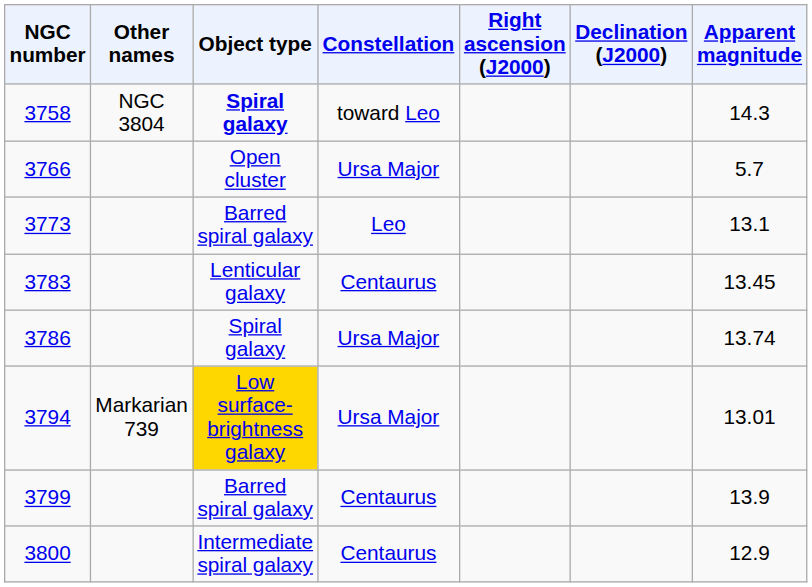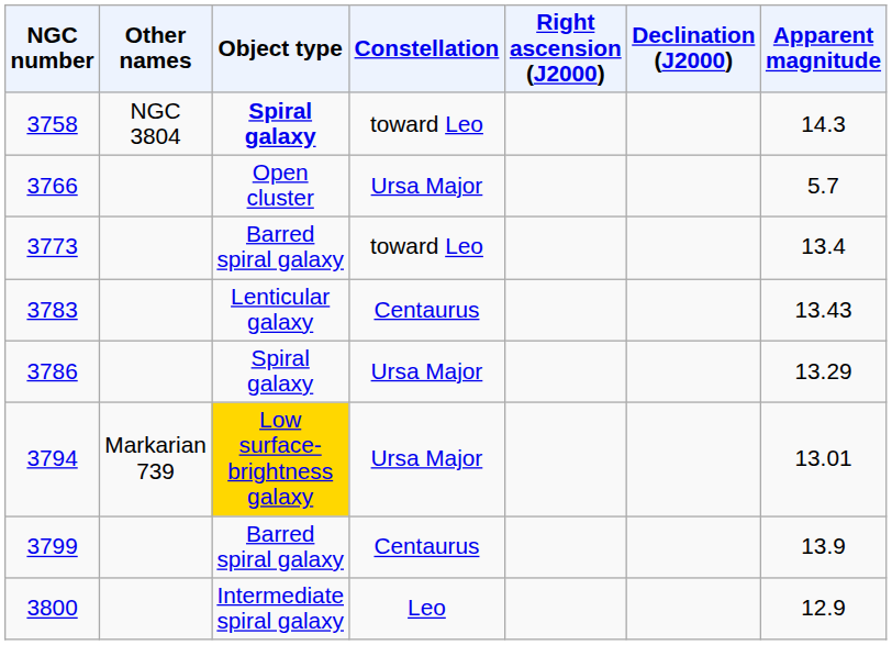 <table class="wikitable sortable sticky-header sort-under" style="text-align: center;">
 <tr>
 <th style="background-color:#edf3fe; width: 10%;">NGC number</th>
 <th style="background-color:#edf3fe; width: 15%;">Other names</th>
 <th style="background-color:#edf3fe; width: 20%;">Object type</th>
 <th style="background-color:#edf3fe; width: 15%;"><a href='#'>Constellation</a></th>
 <th style="background-color:#edf3fe; width: 15%;"><a href='#'>Right ascension</a> (<a href='#'>J2000</a>)</th>
 <th style="background-color:#edf3fe; width: 15%;"><a href='#'>Declination</a> (<a href='#'>J2000</a>)</th>
 <th style="background-color:#edf3fe; width: 10%;"><a href='#'>Apparent magnitude</a></th>
 </tr>
 <tr>
 <td><a href='#'>3758</a></td>
 <td>NGC 3804</td>
 <td><strong><a href='#'>Spiral galaxy</a></strong></td>
 <td>toward <a href='#'>Leo</a></td>
 <td></td>
 <td></td>
 <td>14.3</td>
 </tr>
 <tr>
 <td><a href='#'>3766</a></td>
 <td></td>
 <td><a href='#'>Open cluster</a></td>
 <td><a href='#'>Ursa Major</a></td>
 <td></td>
 <td></td>
 <td>5.7</td>
 </tr>
 <tr>
 <td><a href='#'>3773</a></td>
 <td></td>
 <td><a href='#'>Barred spiral galaxy</a></td>
-<td><a href='#'>Leo</a></td>
+<td>toward <a href='#'>Leo</a></td>
 <td></td>
 <td></td>
-<td>13.1</td>
+<td>13.4</td>
 </tr>
 <tr>
 <td><a href='#'>3783</a></td>
 <td></td>
 <td><a href='#'>Lenticular galaxy</a></td>
 <td><a href='#'>Centaurus</a></td>
 <td></td>
 <td></td>
-<td>13.45</td>
+<td>13.43</td>
 </tr>
 <tr>
 <td><a href='#'>3786</a></td>
 <td></td>
 <td><a href='#'>Spiral galaxy</a></td>
 <td><a href='#'>Ursa Major</a></td>
 <td></td>
 <td></td>
-<td>13.74</td>
+<td>13.29</td>
 </tr>
 <tr>
 <td><a href='#'>3794</a></td>
 <td>Markarian 739</td>
 <td style="background: gold;"><a href='#'>Low surface-brightness galaxy</a></td>
 <td><a href='#'>Ursa Major</a></td>
 <td></td>
 <td></td>
 <td>13.01</td>
 </tr>
 <tr>
 <td><a href='#'>3799</a></td>
 <td></td>
 <td><a href='#'>Barred spiral galaxy</a></td>
 <td><a href='#'>Centaurus</a></td>
 <td></td>
 <td></td>
 <td>13.9</td>
 </tr>
 <tr>
 <td><a href='#'>3800</a></td>
 <td></td>
 <td><a href='#'>Intermediate spiral galaxy</a></td>
-<td><a href='#'>Centaurus</a></td>
+<td><a href='#'>Leo</a></td>
 <td></td>
 <td></td>
 <td>12.9</td>
 </tr>
 </table>
